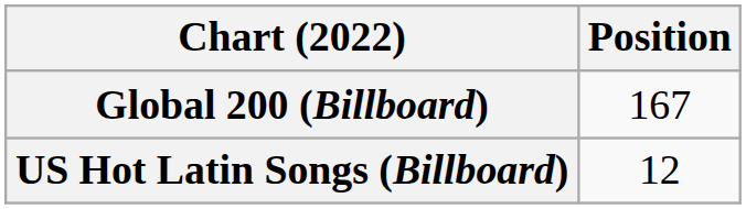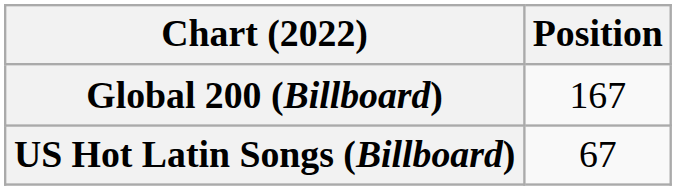 <table class="wikitable sortable plainrowheaders" style="text-align:center">
 <tr>
 <th scope="col">Chart (2022)</th>
 <th scope="col">Position</th>
 </tr>
 <tr>
 <th scope="row">Global 200 (<em>Billboard</em>)</th>
 <td>167</td>
 </tr>
 <tr>
 <th scope="row">US Hot Latin Songs (<em>Billboard</em>)</th>
-<td>12</td>
+<td>67</td>
 </tr>
 </table>
